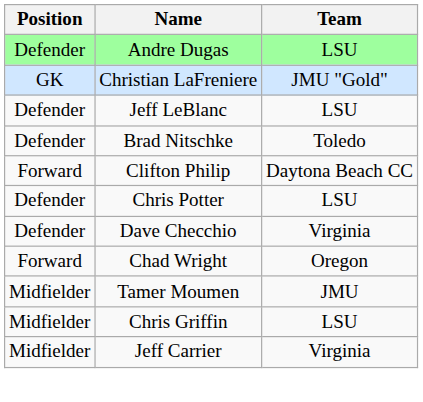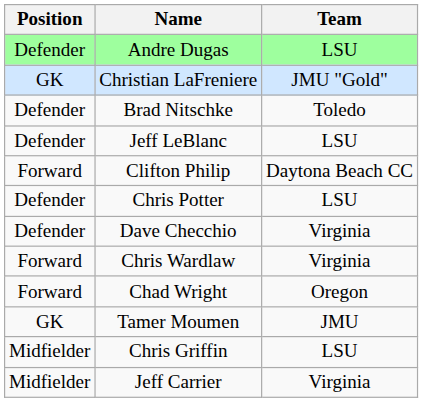 <table class="wikitable" style="text-align:center">
 <tr>
 <th>Position</th>
 <th>Name</th>
 <th>Team</th>
 </tr>
 <tr bgcolor="#9eff9e">
 <td>Defender</td>
 <td>Andre Dugas</td>
 <td>LSU</td>
 </tr>
 <tr bgcolor="#d0e7ff">
 <td>GK</td>
 <td>Christian LaFreniere</td>
 <td>JMU "Gold"</td>
 </tr>
 <tr>
 <td>Defender</td>
-<td>Jeff LeBlanc</td>
-<td>LSU</td>
+<td>Brad Nitschke</td>
+<td>Toledo</td>
 </tr>
 <tr>
 <td>Defender</td>
-<td>Brad Nitschke</td>
-<td>Toledo</td>
+<td>Jeff LeBlanc</td>
+<td>LSU</td>
 </tr>
 <tr>
 <td>Forward</td>
 <td>Clifton Philip</td>
 <td>Daytona Beach CC</td>
 </tr>
 <tr>
 <td>Defender</td>
 <td>Chris Potter</td>
 <td>LSU</td>
 </tr>
 <tr>
 <td>Defender</td>
 <td>Dave Checchio</td>
 <td>Virginia</td>
 </tr>
 <tr>
 <td>Forward</td>
+<td>Chris Wardlaw</td>
+<td>Virginia</td>
+</tr>
+<tr>
+<td>Forward</td>
 <td>Chad Wright</td>
 <td>Oregon</td>
 </tr>
 <tr>
-<td>Midfielder</td>
+<td>GK</td>
 <td>Tamer Moumen</td>
 <td>JMU</td>
 </tr>
 <tr>
 <td>Midfielder</td>
 <td>Chris Griffin</td>
 <td>LSU</td>
 </tr>
 <tr>
 <td>Midfielder</td>
 <td>Jeff Carrier</td>
 <td>Virginia</td>
 </tr>
 </table>
